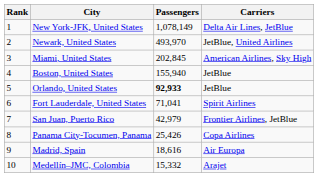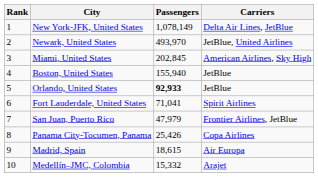 <table class="wikitable sortable" style="font-size: 95%;">
 <tr>
 <th>Rank</th>
 <th>City</th>
 <th>Passengers</th>
 <th>Carriers</th>
 </tr>
 <tr>
 <td>1</td>
 <td> <a href='#'>New York-JFK, United States</a></td>
 <td>1,078,149</td>
 <td><a href='#'>Delta Air Lines</a>, <a href='#'>JetBlue</a></td>
 </tr>
 <tr>
 <td>2</td>
 <td> <a href='#'>Newark, United States</a></td>
 <td>493,970</td>
 <td>JetBlue, <a href='#'>United Airlines</a></td>
 </tr>
 <tr>
 <td>3</td>
 <td> <a href='#'>Miami, United States</a></td>
 <td>202,845</td>
 <td><a href='#'>American Airlines</a>, <a href='#'>Sky High</a></td>
 </tr>
 <tr>
 <td>4</td>
 <td> <a href='#'>Boston, United States</a></td>
 <td>155,940</td>
 <td>JetBlue</td>
 </tr>
 <tr>
 <td>5</td>
 <td> <a href='#'>Orlando, United States</a></td>
 <td><strong>92,933</strong></td>
 <td>JetBlue</td>
 </tr>
 <tr>
 <td>6</td>
 <td> <a href='#'>Fort Lauderdale, United States</a></td>
 <td>71,041</td>
 <td><a href='#'>Spirit Airlines</a></td>
 </tr>
 <tr>
 <td>7</td>
 <td><a href='#'>San Juan, Puerto Rico</a></td>
-<td>42,979</td>
+<td>47,979</td>
 <td><a href='#'>Frontier Airlines</a>, JetBlue</td>
 </tr>
 <tr>
 <td>8</td>
 <td> <a href='#'>Panama City-Tocumen, Panama</a></td>
 <td>25,426</td>
 <td><a href='#'>Copa Airlines</a></td>
 </tr>
 <tr>
 <td>9</td>
 <td> <a href='#'>Madrid, Spain</a></td>
-<td>18,616</td>
+<td>18,615</td>
 <td><a href='#'>Air Europa</a></td>
 </tr>
 <tr>
 <td>10</td>
 <td> <a href='#'>Medellín–JMC, Colombia</a></td>
 <td>15,332</td>
 <td><a href='#'>Arajet</a></td>
 </tr>
 </table>
